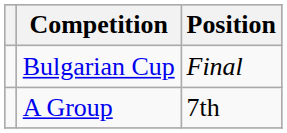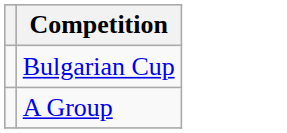 <table class="wikitable">
 <tr>
 <th></th>
 <th>Competition</th>
-<th>Position</th>
 </tr>
 <tr>
 <td></td>
 <td><a href='#'>Bulgarian Cup</a></td>
-<td><em>Final</em></td>
 </tr>
 <tr>
 <td></td>
 <td><a href='#'>A Group</a></td>
-<td>7th</td>
 </tr>
 </table>
